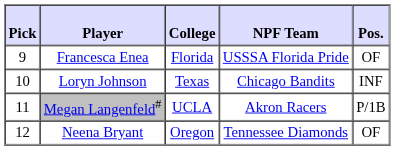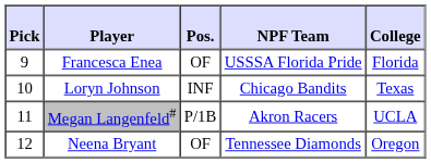 <table style="text-align: center" border="1" cellpadding="3" cellspacing="0">
 <tr>
 <th style="background:#ddf;"><br>Pick</th>
 <th style="background:#ddf;"><br>Player</th>
+<th style="background:#ddf;"><br>Pos.</th>
+<th style="background:#ddf;"><br>NPF Team</th>
 <th style="background:#ddf;"><br>College</th>
-<th style="background:#ddf;"><br>NPF Team</th>
-<th style="background:#ddf;"><br>Pos.</th>
 </tr>
 <tr>
 <td>9</td>
 <td><a href='#'>Francesca Enea</a></td>
+<td>OF</td>
+<td><a href='#'>USSSA Florida Pride</a></td>
 <td><a href='#'>Florida</a></td>
-<td><a href='#'>USSSA Florida Pride</a></td>
-<td>OF</td>
 </tr>
 <tr>
 <td>10</td>
 <td><a href='#'>Loryn Johnson</a></td>
+<td>INF</td>
+<td><a href='#'>Chicago Bandits</a></td>
 <td><a href='#'>Texas</a></td>
-<td><a href='#'>Chicago Bandits</a></td>
-<td>INF</td>
 </tr>
 <tr>
 <td>11</td>
 <td style="background:#C0C0C0;"><a href='#'>Megan Langenfeld</a><sup>#</sup></td>
+<td>P/1B</td>
+<td><a href='#'>Akron Racers</a></td>
 <td><a href='#'>UCLA</a></td>
-<td><a href='#'>Akron Racers</a></td>
-<td>P/1B</td>
 </tr>
 <tr>
 <td>12</td>
 <td><a href='#'>Neena Bryant</a></td>
+<td>OF</td>
+<td><a href='#'>Tennessee Diamonds</a></td>
 <td><a href='#'>Oregon</a></td>
-<td><a href='#'>Tennessee Diamonds</a></td>
-<td>OF</td>
 </tr>
 </table>
